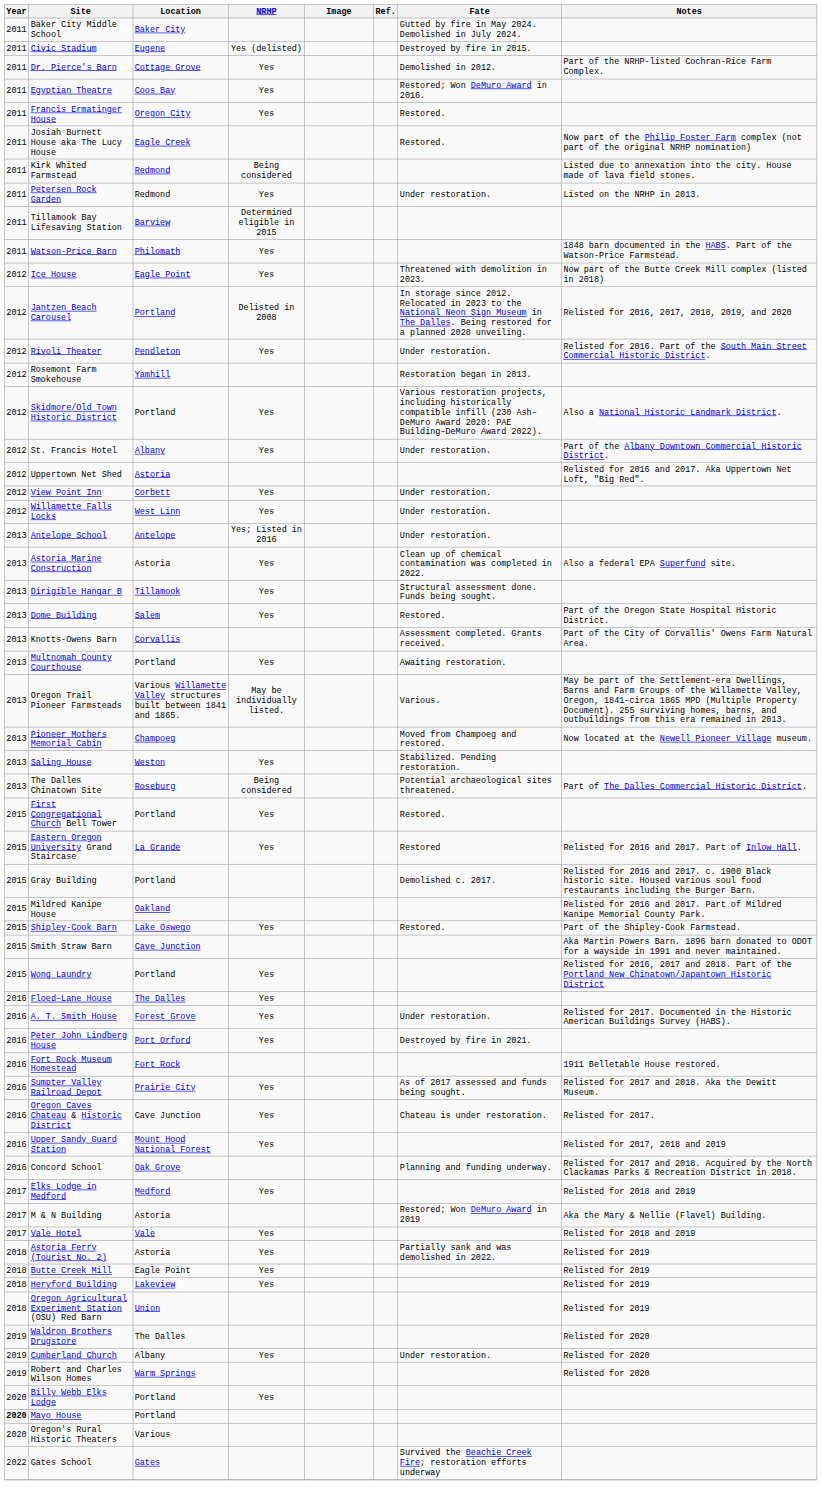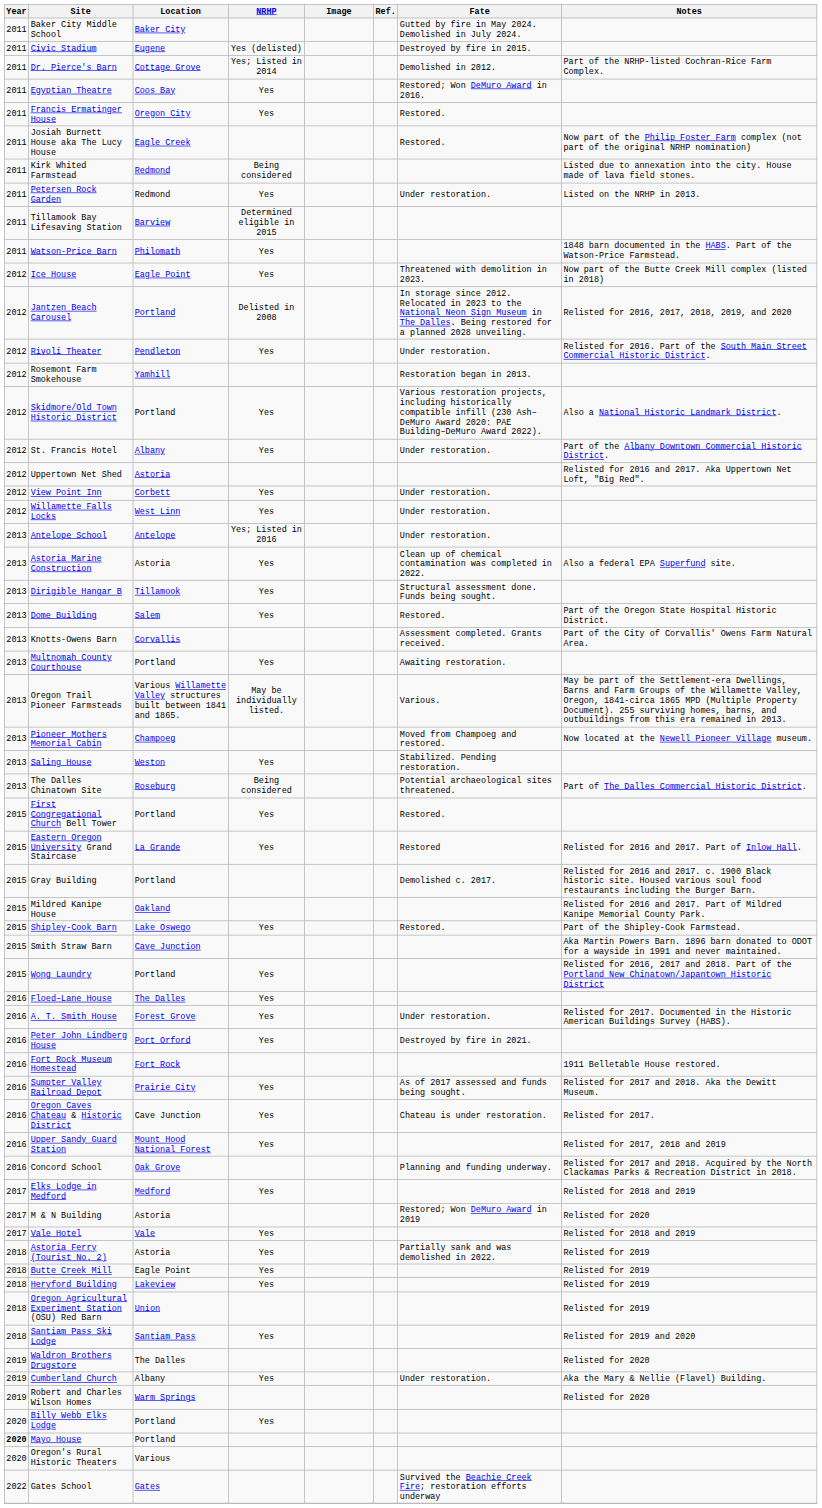 <table class="wikitable sortable">
 <tr>
 <th bgcolor="#efefef">Year</th>
 <th bgcolor="#efefef">Site</th>
 <th bgcolor="#efefef">Location</th>
 <th bgcolor="#efefef"><a href='#'>NRHP</a></th>
 <th bgcolor="#efefef" width=100px class=unsortable>Image</th>
 <th bgcolor="#efefef" class=unsortable>Ref.</th>
 <th bgcolor="#efefef">Fate</th>
 <th bgcolor="#efefef">Notes</th>
 </tr>
 <tr>
 <td align=center>2011</td>
 <td>Baker City Middle School</td>
 <td><a href='#'>Baker City</a></td>
 <td></td>
 <td></td>
 <td align=center></td>
 <td>Gutted by fire in May 2024. Demolished in July 2024.</td>
 <td></td>
 </tr>
 <tr>
 <td align=center>2011</td>
 <td><a href='#'>Civic Stadium</a></td>
 <td><a href='#'>Eugene</a></td>
 <td align=center>Yes (delisted)</td>
 <td></td>
 <td align=center></td>
 <td>Destroyed by fire in 2015.</td>
 <td></td>
 </tr>
 <tr>
 <td align=center>2011</td>
 <td><a href='#'>Dr. Pierce's Barn</a></td>
 <td><a href='#'>Cottage Grove</a></td>
-<td align=center>Yes</td>
+<td align=center>Yes; Listed in 2014</td>
 <td></td>
 <td align=center></td>
 <td>Demolished in 2012.</td>
 <td>Part of the NRHP-listed Cochran-Rice Farm Complex.</td>
 </tr>
 <tr>
 <td align=center>2011</td>
 <td><a href='#'>Egyptian Theatre</a></td>
 <td><a href='#'>Coos Bay</a></td>
 <td align=center>Yes</td>
 <td></td>
 <td align=center></td>
 <td>Restored; Won <a href='#'>DeMuro Award</a> in 2016.</td>
 <td></td>
 </tr>
 <tr>
 <td align=center>2011</td>
 <td><a href='#'>Francis Ermatinger House</a></td>
 <td><a href='#'>Oregon City</a></td>
 <td align=center>Yes</td>
 <td></td>
 <td align=center></td>
 <td>Restored.</td>
 <td></td>
 </tr>
 <tr>
 <td align=center>2011</td>
 <td>Josiah Burnett House aka The Lucy House</td>
 <td><a href='#'>Eagle Creek</a></td>
 <td></td>
 <td></td>
 <td align=center></td>
 <td>Restored.</td>
 <td>Now part of the <a href='#'>Philip Foster Farm</a> complex (not part of the original NRHP nomination)</td>
 </tr>
 <tr>
 <td align=center>2011</td>
 <td>Kirk Whited Farmstead</td>
 <td><a href='#'>Redmond</a></td>
 <td align=center>Being considered</td>
 <td></td>
 <td align=center></td>
 <td></td>
 <td>Listed due to annexation into the city. House made of lava field stones.</td>
 </tr>
 <tr>
 <td align=center>2011</td>
 <td><a href='#'>Petersen Rock Garden</a></td>
 <td>Redmond</td>
 <td align=center>Yes</td>
 <td></td>
 <td align=center></td>
 <td>Under restoration.</td>
 <td>Listed on the NRHP in 2013.</td>
 </tr>
 <tr>
 <td align=center>2011</td>
 <td>Tillamook Bay Lifesaving Station</td>
 <td><a href='#'>Barview</a></td>
 <td align=center>Determined eligible in 2015</td>
 <td></td>
 <td align=center></td>
 <td></td>
 <td></td>
 </tr>
 <tr>
 <td align=center>2011</td>
 <td><a href='#'>Watson-Price Barn</a></td>
 <td><a href='#'>Philomath</a></td>
 <td align=center>Yes</td>
 <td></td>
 <td align=center></td>
 <td></td>
 <td>1848 barn documented in the <a href='#'>HABS</a>. Part of the Watson-Price Farmstead.</td>
 </tr>
 <tr>
 <td align=center>2012</td>
 <td><a href='#'>Ice House</a></td>
 <td><a href='#'>Eagle Point</a></td>
 <td align=center>Yes</td>
 <td></td>
 <td align=center></td>
 <td>Threatened with demolition in 2023.</td>
 <td>Now part of the Butte Creek Mill complex (listed in 2018)</td>
 </tr>
 <tr>
 <td align=center>2012</td>
 <td><a href='#'>Jantzen Beach Carousel</a></td>
 <td><a href='#'>Portland</a></td>
 <td align=center>Delisted in 2008</td>
 <td></td>
 <td align=center></td>
 <td>In storage since 2012. Relocated in 2023 to the <a href='#'>National Neon Sign Museum</a> in <a href='#'>The Dalles</a>. Being restored for a planned 2028 unveiling.</td>
 <td>Relisted for 2016, 2017, 2018, 2019, and 2020</td>
 </tr>
 <tr>
 <td align=center>2012</td>
 <td><a href='#'>Rivoli Theater</a></td>
 <td><a href='#'>Pendleton</a></td>
 <td align=center>Yes</td>
 <td></td>
 <td align=center></td>
 <td>Under restoration.</td>
 <td>Relisted for 2016. Part of the <a href='#'>South Main Street Commercial Historic District</a>.</td>
 </tr>
 <tr>
 <td align=center>2012</td>
 <td>Rosemont Farm Smokehouse</td>
 <td><a href='#'>Yamhill</a></td>
 <td></td>
 <td></td>
 <td align=center></td>
 <td>Restoration began in 2013.</td>
 <td></td>
 </tr>
 <tr>
 <td align=center>2012</td>
 <td><a href='#'>Skidmore/Old Town Historic District</a></td>
 <td>Portland</td>
 <td align=center>Yes</td>
 <td></td>
 <td align=center></td>
 <td>Various restoration projects, including historically compatible infill (230 Ash–DeMuro Award 2020: PAE Building–DeMuro Award 2022).</td>
 <td>Also a <a href='#'>National Historic Landmark District</a>.</td>
 </tr>
 <tr>
 <td align=center>2012</td>
 <td>St. Francis Hotel</td>
 <td><a href='#'>Albany</a></td>
 <td align=center>Yes</td>
 <td></td>
 <td align=center></td>
 <td>Under restoration.</td>
 <td>Part of the <a href='#'>Albany Downtown Commercial Historic District</a>.</td>
 </tr>
 <tr>
 <td align=center>2012</td>
 <td>Uppertown Net Shed</td>
 <td><a href='#'>Astoria</a></td>
 <td></td>
 <td></td>
 <td align=center></td>
 <td></td>
 <td>Relisted for 2016 and 2017. Aka Uppertown Net Loft, "Big Red".</td>
 </tr>
 <tr>
 <td align=center>2012</td>
 <td><a href='#'>View Point Inn</a></td>
 <td><a href='#'>Corbett</a></td>
 <td align=center>Yes</td>
 <td></td>
 <td align=center></td>
 <td>Under restoration.</td>
 <td></td>
 </tr>
 <tr>
 <td align=center>2012</td>
 <td><a href='#'>Willamette Falls Locks</a></td>
 <td><a href='#'>West Linn</a></td>
 <td align=center>Yes</td>
 <td></td>
 <td align=center></td>
 <td>Under restoration.</td>
 <td></td>
 </tr>
 <tr>
 <td align=center>2013</td>
 <td><a href='#'>Antelope School</a></td>
 <td><a href='#'>Antelope</a></td>
 <td align=center>Yes; Listed in 2016</td>
 <td></td>
 <td align=center></td>
 <td>Under restoration.</td>
 <td></td>
 </tr>
 <tr>
 <td align=center>2013</td>
 <td><a href='#'>Astoria Marine Construction</a></td>
 <td>Astoria</td>
 <td align=center>Yes</td>
 <td></td>
 <td align=center></td>
 <td>Clean up of chemical contamination was completed in 2022.</td>
 <td>Also a federal EPA <a href='#'>Superfund</a> site.</td>
 </tr>
 <tr>
 <td align=center>2013</td>
 <td><a href='#'>Dirigible Hangar B</a></td>
 <td><a href='#'>Tillamook</a></td>
 <td align=center>Yes</td>
 <td></td>
 <td align=center></td>
 <td>Structural assessment done. Funds being sought.</td>
 <td></td>
 </tr>
 <tr>
 <td align=center>2013</td>
 <td><a href='#'>Dome Building</a></td>
 <td><a href='#'>Salem</a></td>
 <td align=center>Yes</td>
 <td></td>
 <td align=center></td>
 <td>Restored.</td>
 <td>Part of the Oregon State Hospital Historic District.</td>
 </tr>
 <tr>
 <td align=center>2013</td>
 <td>Knotts-Owens Barn</td>
 <td><a href='#'>Corvallis</a></td>
 <td></td>
 <td></td>
 <td align=center></td>
 <td>Assessment completed. Grants received.</td>
 <td>Part of the City of Corvallis' Owens Farm Natural Area.</td>
 </tr>
 <tr>
 <td align=center>2013</td>
 <td><a href='#'>Multnomah County Courthouse</a></td>
 <td>Portland</td>
 <td align=center>Yes</td>
 <td></td>
 <td align=center></td>
 <td>Awaiting restoration.</td>
 <td></td>
 </tr>
 <tr>
 <td align=center>2013</td>
 <td>Oregon Trail Pioneer Farmsteads</td>
 <td>Various <a href='#'>Willamette Valley</a> structures built between 1841 and 1865.</td>
 <td align=center>May be individually listed.</td>
 <td></td>
 <td align=center></td>
 <td>Various.</td>
 <td>May be part of the Settlement-era Dwellings, Barns and Farm Groups of the Willamette Valley, Oregon, 1841-circa 1865 MPD (Multiple Property Document). 255 surviving homes, barns, and outbuildings from this era remained in 2013.</td>
 </tr>
 <tr>
 <td align=center>2013</td>
 <td><a href='#'>Pioneer Mothers Memorial Cabin</a></td>
 <td><a href='#'>Champoeg</a></td>
 <td></td>
 <td></td>
 <td align=center></td>
 <td>Moved from Champoeg and restored.</td>
 <td>Now located at the <a href='#'>Newell Pioneer Village</a> museum.</td>
 </tr>
 <tr>
 <td align=center>2013</td>
 <td><a href='#'>Saling House</a></td>
 <td><a href='#'>Weston</a></td>
 <td align=center>Yes</td>
 <td></td>
 <td align=center></td>
 <td>Stabilized. Pending restoration.</td>
 <td></td>
 </tr>
 <tr>
 <td align=center>2013</td>
 <td>The Dalles Chinatown Site</td>
 <td><a href='#'>Roseburg</a></td>
 <td align=center>Being considered</td>
 <td></td>
 <td align=center></td>
 <td>Potential archaeological sites threatened.</td>
 <td>Part of <a href='#'>The Dalles Commercial Historic District</a>.</td>
 </tr>
 <tr>
 <td align=center>2015</td>
 <td><a href='#'>First Congregational Church</a> Bell Tower</td>
 <td>Portland</td>
 <td align=center>Yes</td>
 <td></td>
 <td align=center></td>
 <td>Restored.</td>
 <td></td>
 </tr>
 <tr>
 <td align=center>2015</td>
 <td><a href='#'>Eastern Oregon University</a> Grand Staircase</td>
 <td><a href='#'>La Grande</a></td>
 <td align=center>Yes</td>
 <td></td>
 <td align=center></td>
 <td>Restored</td>
 <td>Relisted for 2016 and 2017. Part of <a href='#'>Inlow Hall</a>.</td>
 </tr>
 <tr>
 <td align=center>2015</td>
 <td>Gray Building</td>
 <td>Portland</td>
 <td></td>
 <td></td>
 <td align=center></td>
 <td>Demolished c. 2017.</td>
 <td>Relisted for 2016 and 2017. c. 1900 Black historic site. Housed various soul food restaurants including the Burger Barn.</td>
 </tr>
 <tr>
 <td align=center>2015</td>
 <td>Mildred Kanipe House</td>
 <td><a href='#'>Oakland</a></td>
 <td></td>
 <td></td>
 <td align=center></td>
 <td></td>
 <td>Relisted for 2016 and 2017. Part of Mildred Kanipe Memorial County Park.</td>
 </tr>
 <tr>
 <td align=center>2015</td>
 <td><a href='#'>Shipley-Cook Barn</a></td>
 <td><a href='#'>Lake Oswego</a></td>
 <td align=center>Yes</td>
 <td></td>
 <td align=center></td>
 <td>Restored.</td>
 <td>Part of the Shipley-Cook Farmstead.</td>
 </tr>
 <tr>
 <td align=center>2015</td>
 <td>Smith Straw Barn</td>
 <td><a href='#'>Cave Junction</a></td>
 <td></td>
 <td></td>
 <td align=center></td>
 <td></td>
 <td>Aka Martin Powers Barn. 1896 barn donated to ODOT for a wayside in 1991 and never maintained.</td>
 </tr>
 <tr>
 <td align=center>2015</td>
 <td><a href='#'>Wong Laundry</a></td>
 <td>Portland</td>
 <td align=center>Yes</td>
 <td></td>
 <td align=center></td>
 <td></td>
 <td>Relisted for 2016, 2017 and 2018. Part of the <a href='#'>Portland New Chinatown/Japantown Historic District</a></td>
 </tr>
 <tr>
 <td align=center>2016</td>
 <td><a href='#'>Floed–Lane House</a></td>
 <td><a href='#'>The Dalles</a></td>
 <td align=center>Yes</td>
 <td></td>
 <td align=center></td>
 <td></td>
 <td></td>
 </tr>
 <tr>
 <td align=center>2016</td>
 <td><a href='#'>A. T. Smith House</a></td>
 <td><a href='#'>Forest Grove</a></td>
 <td align=center>Yes</td>
 <td></td>
 <td align=center></td>
 <td>Under restoration.</td>
 <td>Relisted for 2017. Documented in the Historic American Buildings Survey (HABS).</td>
 </tr>
 <tr>
 <td align=center>2016</td>
 <td><a href='#'>Peter John Lindberg House</a></td>
 <td><a href='#'>Port Orford</a></td>
 <td align=center>Yes</td>
 <td></td>
 <td align=center></td>
 <td>Destroyed by fire in 2021.</td>
 <td></td>
 </tr>
 <tr>
 <td align=center>2016</td>
 <td><a href='#'>Fort Rock Museum Homestead</a></td>
 <td><a href='#'>Fort Rock</a></td>
 <td></td>
 <td></td>
 <td align=center></td>
 <td></td>
 <td>1911 Belletable House restored.</td>
 </tr>
 <tr>
 <td align=center>2016</td>
 <td><a href='#'>Sumpter Valley Railroad Depot</a></td>
 <td><a href='#'>Prairie City</a></td>
 <td align=center>Yes</td>
 <td></td>
 <td align=center></td>
 <td>As of 2017 assessed and funds being sought.</td>
 <td>Relisted for 2017 and 2018. Aka the Dewitt Museum.</td>
 </tr>
 <tr>
 <td align=center>2016</td>
 <td><a href='#'>Oregon Caves Chateau</a> & <a href='#'>Historic District</a></td>
 <td>Cave Junction</td>
 <td align=center>Yes</td>
 <td></td>
 <td align=center></td>
 <td>Chateau is under restoration.</td>
 <td>Relisted for 2017.</td>
 </tr>
 <tr>
 <td align=center>2016</td>
 <td><a href='#'>Upper Sandy Guard Station</a></td>
 <td><a href='#'>Mount Hood National Forest</a></td>
 <td align=center>Yes</td>
 <td></td>
 <td align=center></td>
 <td></td>
 <td>Relisted for 2017, 2018 and 2019</td>
 </tr>
 <tr>
 <td align=center>2016</td>
 <td>Concord School</td>
 <td><a href='#'>Oak Grove</a></td>
 <td></td>
 <td></td>
 <td align=center></td>
 <td>Planning and funding underway.</td>
 <td>Relisted for 2017 and 2018. Acquired by the North Clackamas Parks & Recreation District in 2018.</td>
 </tr>
 <tr>
 <td align=center>2017</td>
 <td><a href='#'>Elks Lodge in Medford</a></td>
 <td><a href='#'>Medford</a></td>
 <td align=center>Yes</td>
 <td></td>
 <td align=center></td>
 <td></td>
 <td>Relisted for 2018 and 2019</td>
 </tr>
 <tr>
 <td align=center>2017</td>
 <td>M & N Building</td>
 <td>Astoria</td>
 <td></td>
 <td></td>
 <td align=center></td>
 <td>Restored; Won <a href='#'>DeMuro Award</a> in 2019</td>
-<td>Aka the Mary & Nellie (Flavel) Building.</td>
+<td>Relisted for 2020</td>
 </tr>
 <tr>
 <td align=center>2017</td>
 <td><a href='#'>Vale Hotel</a></td>
 <td><a href='#'>Vale</a></td>
 <td align=center>Yes</td>
 <td></td>
 <td align=center></td>
 <td></td>
 <td>Relisted for 2018 and 2019</td>
 </tr>
 <tr>
 <td align=center>2018</td>
 <td><a href='#'>Astoria Ferry (Tourist No. 2)</a></td>
 <td>Astoria</td>
 <td align=center>Yes</td>
 <td></td>
 <td align=center></td>
 <td>Partially sank and was demolished in 2022.</td>
 <td>Relisted for 2019</td>
 </tr>
 <tr>
 <td align=center>2018</td>
 <td><a href='#'>Butte Creek Mill</a></td>
 <td>Eagle Point</td>
 <td align=center>Yes</td>
 <td></td>
 <td align=center></td>
 <td></td>
 <td>Relisted for 2019</td>
 </tr>
 <tr>
 <td align=center>2018</td>
 <td><a href='#'>Heryford Building</a></td>
 <td><a href='#'>Lakeview</a></td>
 <td align=center>Yes</td>
 <td></td>
 <td align=center></td>
 <td></td>
 <td>Relisted for 2019</td>
 </tr>
 <tr>
 <td align=center>2018</td>
 <td><a href='#'>Oregon Agricultural Experiment Station</a> (OSU) Red Barn</td>
 <td><a href='#'>Union</a></td>
 <td></td>
 <td></td>
 <td align=center></td>
 <td></td>
 <td>Relisted for 2019</td>
 </tr>
 <tr>
+<td align=center>2018</td>
+<td><a href='#'>Santiam Pass Ski Lodge</a></td>
+<td><a href='#'>Santiam Pass</a></td>
+<td align=center>Yes</td>
+<td></td>
+<td align=center></td>
+<td></td>
+<td>Relisted for 2019 and 2020</td>
+</tr>
+<tr>
 <td align=center>2019</td>
 <td><a href='#'>Waldron Brothers Drugstore</a></td>
 <td>The Dalles</td>
 <td></td>
 <td></td>
 <td align=center></td>
 <td></td>
 <td>Relisted for 2020</td>
 </tr>
 <tr>
 <td align=center>2019</td>
 <td><a href='#'>Cumberland Church</a></td>
 <td>Albany</td>
 <td align=center>Yes</td>
 <td></td>
 <td align=center></td>
 <td>Under restoration.</td>
-<td>Relisted for 2020</td>
+<td>Aka the Mary & Nellie (Flavel) Building.</td>
 </tr>
 <tr>
 <td align=center>2019</td>
 <td>Robert and Charles Wilson Homes</td>
 <td><a href='#'>Warm Springs</a></td>
 <td></td>
 <td></td>
 <td align=center></td>
 <td></td>
 <td>Relisted for 2020</td>
 </tr>
 <tr>
 <td align=center>2020</td>
 <td><a href='#'>Billy Webb Elks Lodge</a></td>
 <td>Portland</td>
 <td align=center>Yes</td>
 <td></td>
 <td align=center></td>
 <td></td>
 <td></td>
 </tr>
 <tr>
 <td align=center><strong>2020</strong></td>
 <td><a href='#'>Mayo House</a></td>
 <td>Portland</td>
 <td></td>
 <td></td>
 <td align=center></td>
 <td></td>
 <td></td>
 </tr>
 <tr>
 <td align=center>2020</td>
 <td>Oregon's Rural Historic Theaters</td>
 <td>Various</td>
 <td></td>
 <td></td>
 <td align=center></td>
 <td></td>
 <td></td>
 </tr>
 <tr>
 <td align=center>2022</td>
 <td>Gates School</td>
 <td><a href='#'>Gates</a></td>
 <td></td>
 <td></td>
 <td align=center></td>
 <td>Survived the <a href='#'>Beachie Creek Fire</a>; restoration efforts underway</td>
 <td></td>
 </tr>
 <tr>
 </tr>
 </table>
